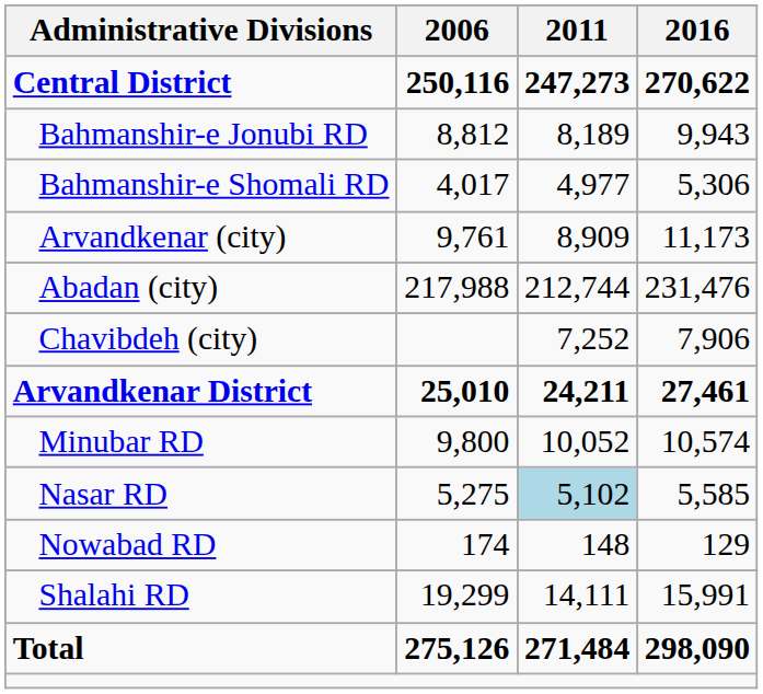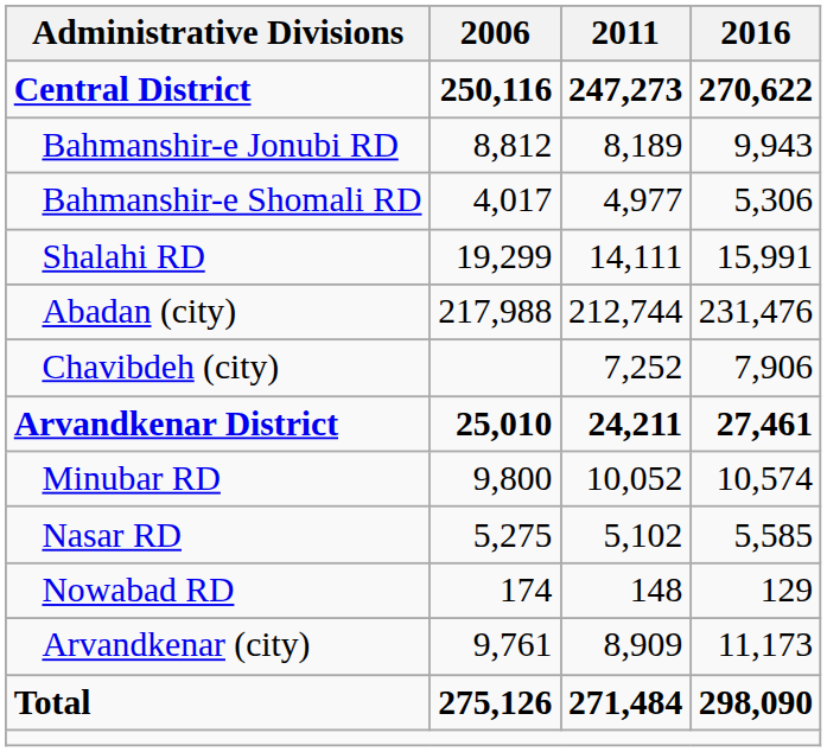 <table class="wikitable">
 <tr>
 <th>Administrative Divisions</th>
 <th>2006</th>
 <th>2011</th>
 <th>2016</th>
 </tr>
 <tr>
 <td><strong><a href='#'>Central District</a></strong></td>
 <td style="text-align: right;"><strong>250,116</strong></td>
 <td style="text-align: right;"><strong>247,273</strong></td>
 <td style="text-align: right;"><strong>270,622</strong></td>
 </tr>
 <tr>
 <td style="padding-left: 1em;"><a href='#'>Bahmanshir-e Jonubi RD</a></td>
 <td style="text-align: right;">8,812</td>
 <td style="text-align: right;">8,189</td>
 <td style="text-align: right;">9,943</td>
 </tr>
 <tr>
 <td style="padding-left: 1em;"><a href='#'>Bahmanshir-e Shomali RD</a></td>
 <td style="text-align: right;">4,017</td>
 <td style="text-align: right;">4,977</td>
 <td style="text-align: right;">5,306</td>
 </tr>
 <tr>
-<td style="padding-left: 1em;"><a href='#'>Arvandkenar</a> (city)</td>
-<td style="text-align: right;">9,761</td>
-<td style="text-align: right;">8,909</td>
-<td style="text-align: right;">11,173</td>
+<td style="padding-left: 1em;"><a href='#'>Shalahi RD</a></td>
+<td style="text-align: right;">19,299</td>
+<td style="text-align: right;">14,111</td>
+<td style="text-align: right;">15,991</td>
 </tr>
 <tr>
 <td style="padding-left: 1em;"><a href='#'>Abadan</a> (city)</td>
 <td style="text-align: right;">217,988</td>
 <td style="text-align: right;">212,744</td>
 <td style="text-align: right;">231,476</td>
 </tr>
 <tr>
 <td style="padding-left: 1em;"><a href='#'>Chavibdeh</a> (city)</td>
 <td style="text-align: right;"></td>
 <td style="text-align: right;">7,252</td>
 <td style="text-align: right;">7,906</td>
 </tr>
 <tr>
 <td><strong><a href='#'>Arvandkenar District</a></strong></td>
 <td style="text-align: right;"><strong>25,010</strong></td>
 <td style="text-align: right;"><strong>24,211</strong></td>
 <td style="text-align: right;"><strong>27,461</strong></td>
 </tr>
 <tr>
 <td style="padding-left: 1em;"><a href='#'>Minubar RD</a></td>
 <td style="text-align: right;">9,800</td>
 <td style="text-align: right;">10,052</td>
 <td style="text-align: right;">10,574</td>
 </tr>
 <tr>
 <td style="padding-left: 1em;"><a href='#'>Nasar RD</a></td>
 <td style="text-align: right;">5,275</td>
-<td style="background: lightblue; text-align: right;">5,102</td>
+<td style="text-align: right;">5,102</td>
 <td style="text-align: right;">5,585</td>
 </tr>
 <tr>
 <td style="padding-left: 1em;"><a href='#'>Nowabad RD</a></td>
 <td style="text-align: right;">174</td>
 <td style="text-align: right;">148</td>
 <td style="text-align: right;">129</td>
 </tr>
 <tr>
-<td style="padding-left: 1em;"><a href='#'>Shalahi RD</a></td>
-<td style="text-align: right;">19,299</td>
-<td style="text-align: right;">14,111</td>
-<td style="text-align: right;">15,991</td>
+<td style="padding-left: 1em;"><a href='#'>Arvandkenar</a> (city)</td>
+<td style="text-align: right;">9,761</td>
+<td style="text-align: right;">8,909</td>
+<td style="text-align: right;">11,173</td>
 </tr>
 <tr>
 <td><strong>Total</strong></td>
 <td style="text-align: right;"><strong>275,126</strong></td>
 <td style="text-align: right;"><strong>271,484</strong></td>
 <td style="text-align: right;"><strong>298,090</strong></td>
 </tr>
 <tr>
 <td colspan=4></td>
 </tr>
 </table>
